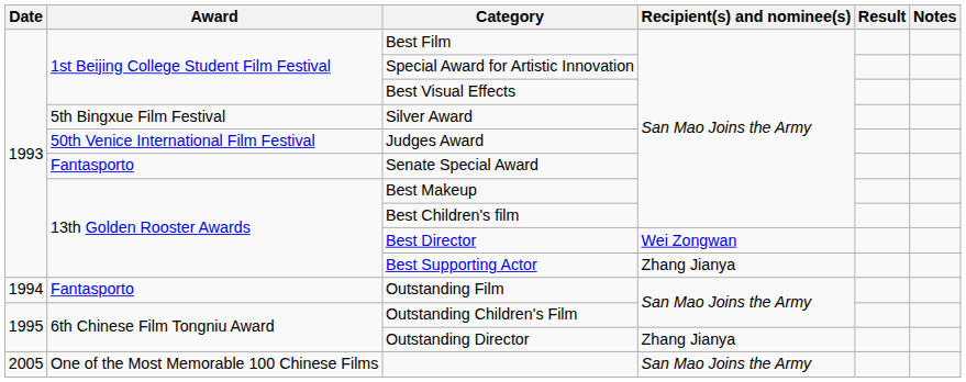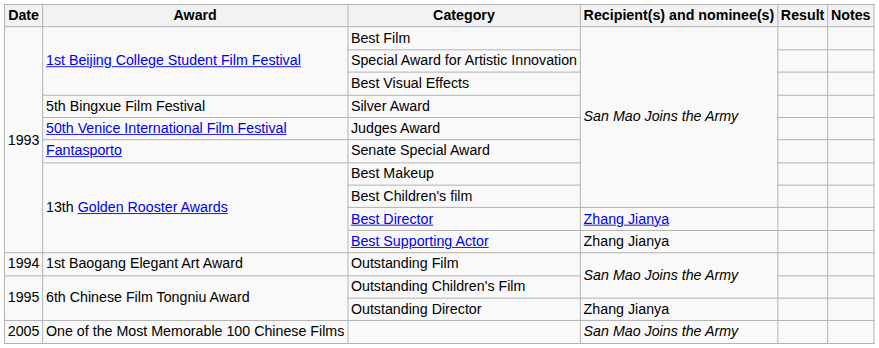 <table class="wikitable">
 <tr>
 <th>Date</th>
 <th>Award</th>
 <th>Category</th>
 <th>Recipient(s) and nominee(s)</th>
 <th>Result</th>
 <th>Notes</th>
 </tr>
 <tr>
 <td rowspan="10">1993</td>
 <td rowspan="3"><a href='#'>1st Beijing College Student Film Festival</a></td>
 <td>Best Film</td>
 <td rowspan="8"><em>San Mao Joins the Army</em></td>
 <td></td>
 <td></td>
 </tr>
 <tr>
 <td>Special Award for Artistic Innovation</td>
 <td></td>
 <td></td>
 </tr>
 <tr>
 <td>Best Visual Effects</td>
 <td></td>
 <td></td>
 </tr>
 <tr>
 <td>5th Bingxue Film Festival</td>
 <td>Silver Award</td>
 <td></td>
 <td></td>
 </tr>
 <tr>
 <td><a href='#'>50th Venice International Film Festival</a></td>
 <td>Judges Award</td>
 <td></td>
 <td></td>
 </tr>
 <tr>
 <td><a href='#'>Fantasporto</a></td>
 <td>Senate Special Award</td>
 <td></td>
 <td></td>
 </tr>
 <tr>
 <td rowspan="4">13th <a href='#'>Golden Rooster Awards</a></td>
 <td>Best Makeup</td>
 <td></td>
 <td></td>
 </tr>
 <tr>
 <td>Best Children's film</td>
 <td></td>
 <td></td>
 </tr>
 <tr>
 <td><a href='#'>Best Director</a></td>
-<td><a href='#'>Wei Zongwan</a></td>
+<td><a href='#'>Zhang Jianya</a></td>
 <td></td>
 <td></td>
 </tr>
 <tr>
 <td><a href='#'>Best Supporting Actor</a></td>
 <td>Zhang Jianya</td>
 <td></td>
 <td></td>
 </tr>
 <tr>
 <td>1994</td>
-<td><a href='#'>Fantasporto</a></td>
+<td>1st Baogang Elegant Art Award</td>
 <td>Outstanding Film</td>
 <td rowspan="2"><em>San Mao Joins the Army</em></td>
 <td></td>
 <td></td>
 </tr>
 <tr>
 <td rowspan="2">1995</td>
 <td rowspan="2">6th Chinese Film Tongniu Award</td>
 <td>Outstanding Children's Film</td>
 <td></td>
 <td></td>
 </tr>
 <tr>
 <td>Outstanding Director</td>
 <td>Zhang Jianya</td>
 <td></td>
 <td></td>
 </tr>
 <tr>
 <td>2005</td>
 <td>One of the Most Memorable 100 Chinese Films</td>
 <td></td>
 <td><em>San Mao Joins the Army</em></td>
 <td></td>
 <td></td>
 </tr>
 </table>
